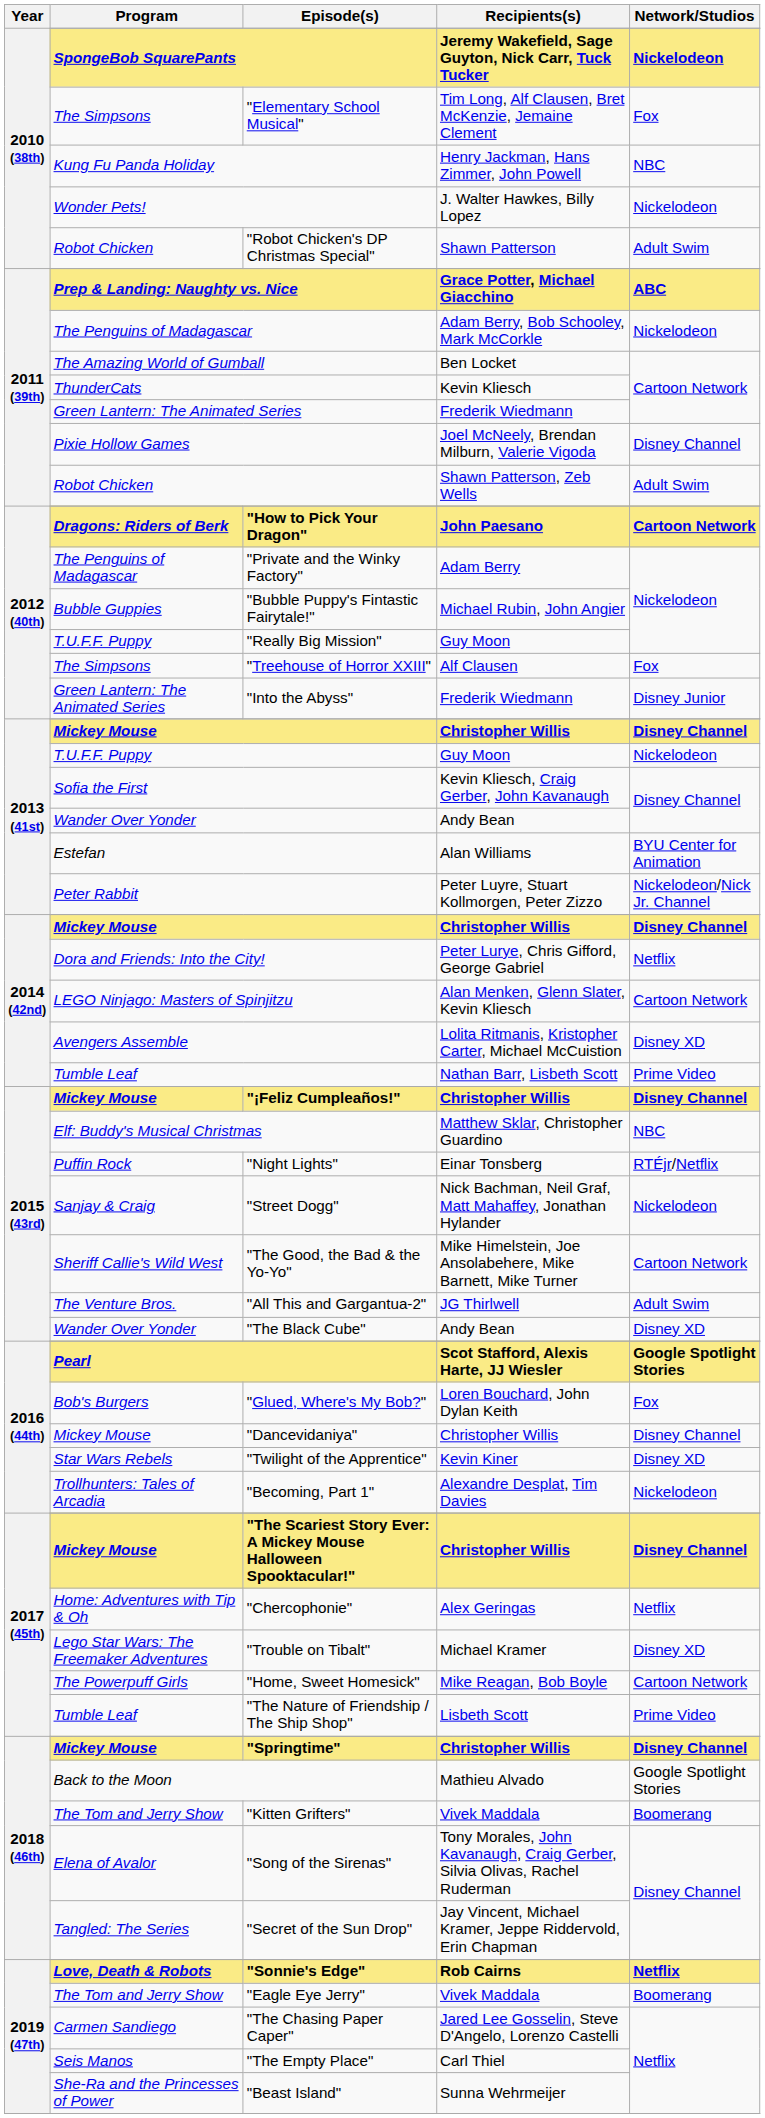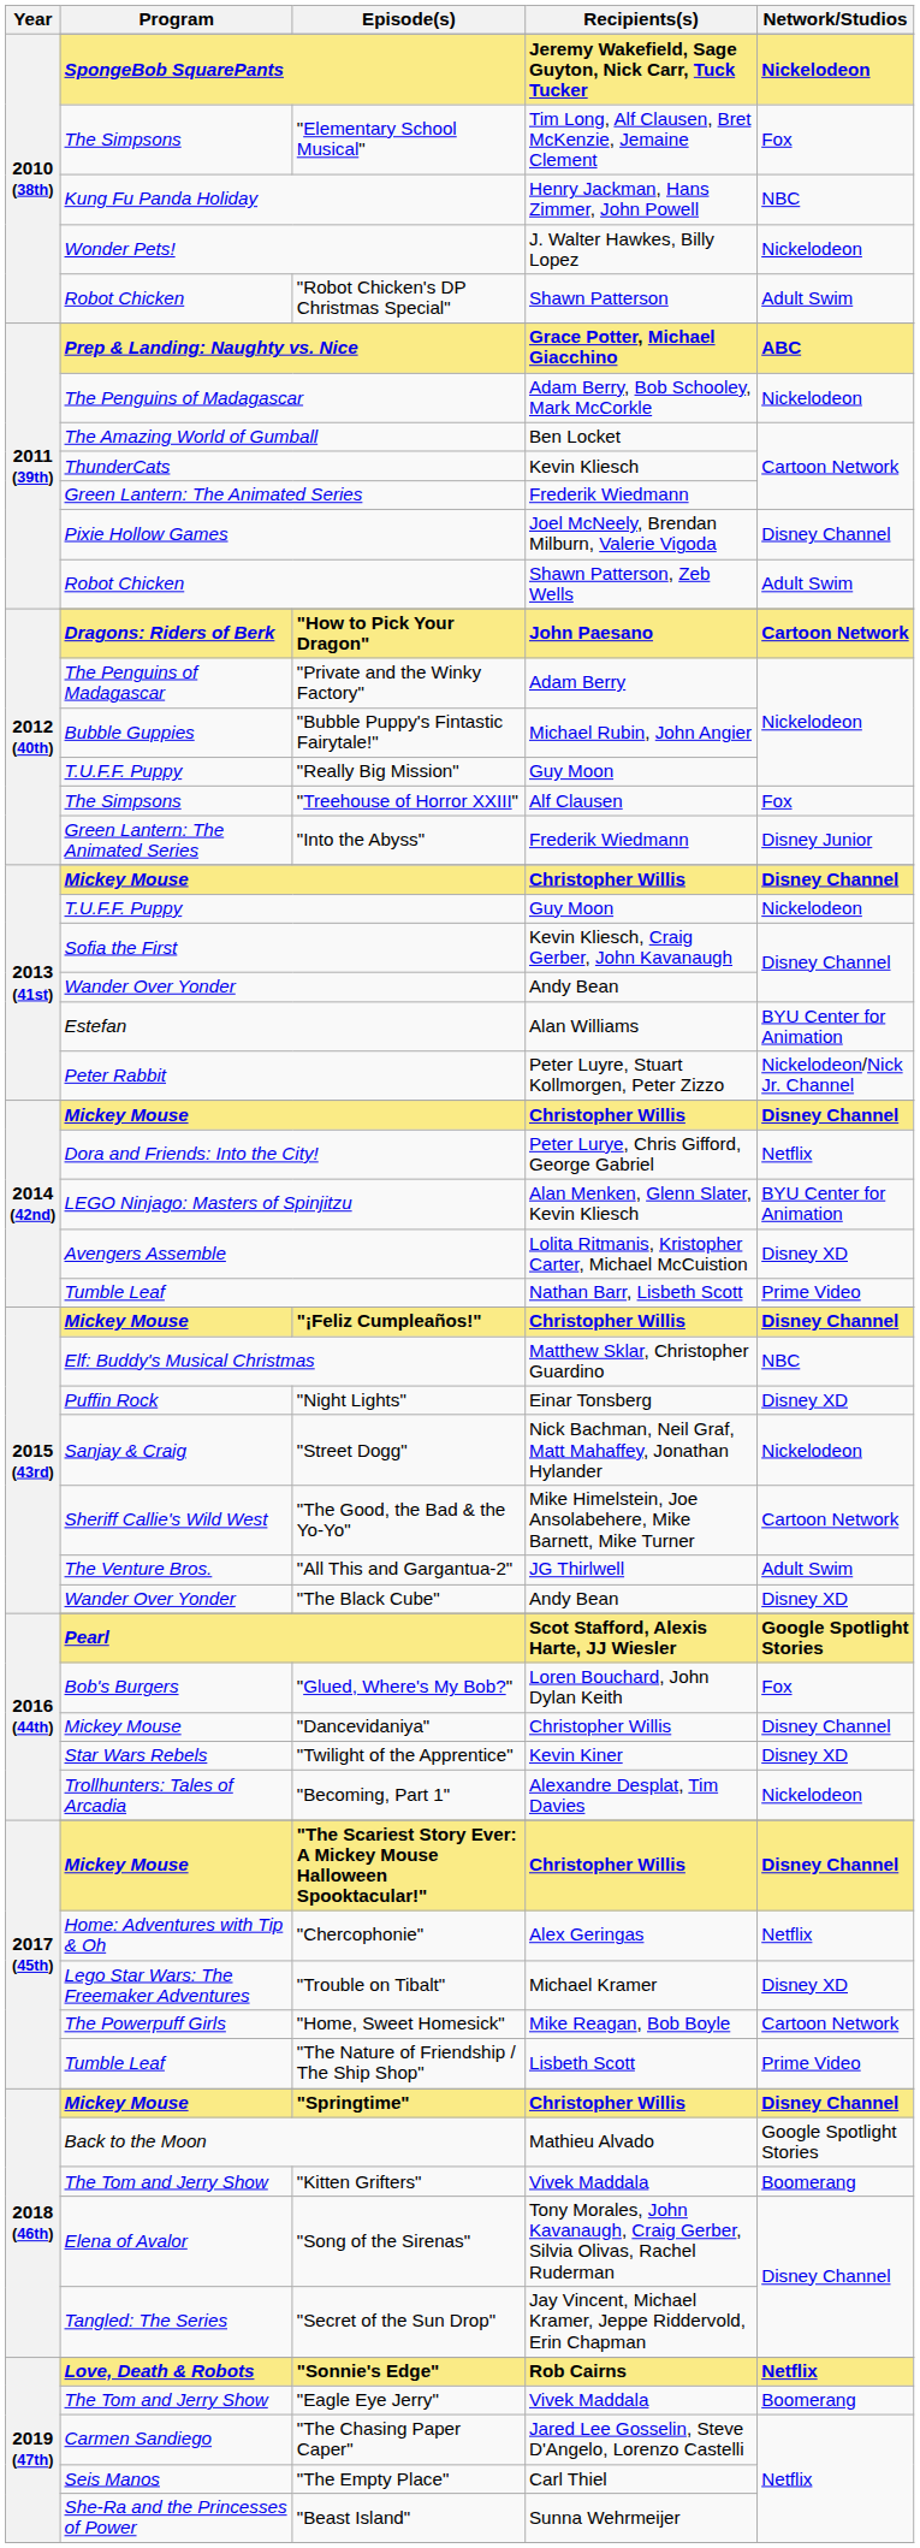 <table class="wikitable" style="width:90%;">
 <tr>
 <th style="width:3%;">Year</th>
 <th style="width:25%;">Program</th>
 <th style="width:25%;">Episode(s)</th>
 <th style="width:25%;">Recipients(s)</th>
 <th style="width:15%;">Network/Studios</th>
 </tr>
 <tr>
 <th rowspan="6" style="text-align:center;">2010 <br><small>(<a href='#'>38th</a>)</small><br></th>
 </tr>
 <tr style="background:#FAEB86;">
 <td colspan="2"><strong><em><a href='#'>SpongeBob SquarePants</a></em></strong></td>
 <td><strong>Jeremy Wakefield, Sage Guyton, Nick Carr, <a href='#'>Tuck Tucker</a></strong></td>
 <td><strong><a href='#'>Nickelodeon</a></strong></td>
 </tr>
 <tr>
 <td><em><a href='#'>The Simpsons</a></em></td>
 <td>"<a href='#'>Elementary School Musical</a>"</td>
 <td><a href='#'>Tim Long</a>, <a href='#'>Alf Clausen</a>, <a href='#'>Bret McKenzie</a>, <a href='#'>Jemaine Clement</a></td>
 <td><a href='#'>Fox</a></td>
 </tr>
 <tr>
 <td colspan="2"><em><a href='#'>Kung Fu Panda Holiday</a></em></td>
 <td><a href='#'>Henry Jackman</a>, <a href='#'>Hans Zimmer</a>, <a href='#'>John Powell</a></td>
 <td><a href='#'>NBC</a></td>
 </tr>
 <tr>
 <td colspan="2"><em><a href='#'>Wonder Pets!</a></em></td>
 <td>J. Walter Hawkes, Billy Lopez</td>
 <td><a href='#'>Nickelodeon</a></td>
 </tr>
 <tr>
 <td><em><a href='#'>Robot Chicken</a></em></td>
 <td>"Robot Chicken's DP Christmas Special"</td>
 <td><a href='#'>Shawn Patterson</a></td>
 <td><a href='#'>Adult Swim</a></td>
 </tr>
 <tr>
 <th rowspan="8" style="text-align:center;">2011 <br><small>(<a href='#'>39th</a>)</small><br></th>
 </tr>
 <tr style="background:#FAEB86;">
 <td colspan="2"><strong><em><a href='#'>Prep & Landing: Naughty vs. Nice</a></em></strong></td>
 <td><strong><a href='#'>Grace Potter</a>, <a href='#'>Michael Giacchino</a></strong></td>
 <td><strong><a href='#'>ABC</a></strong></td>
 </tr>
 <tr>
 <td colspan="2"><em><a href='#'>The Penguins of Madagascar</a></em></td>
 <td><a href='#'>Adam Berry</a>, <a href='#'>Bob Schooley</a>, <a href='#'>Mark McCorkle</a></td>
 <td><a href='#'>Nickelodeon</a></td>
 </tr>
 <tr>
 <td colspan="2"><em><a href='#'>The Amazing World of Gumball</a></em></td>
 <td>Ben Locket</td>
 <td rowspan="3"><a href='#'>Cartoon Network</a></td>
 </tr>
 <tr>
 <td colspan="2"><em><a href='#'>ThunderCats</a></em></td>
 <td>Kevin Kliesch</td>
 </tr>
 <tr>
 <td colspan="2"><em><a href='#'>Green Lantern: The Animated Series</a></em></td>
 <td><a href='#'>Frederik Wiedmann</a></td>
 </tr>
 <tr>
 <td colspan="2"><em><a href='#'>Pixie Hollow Games</a></em></td>
 <td><a href='#'>Joel McNeely</a>, Brendan Milburn, <a href='#'>Valerie Vigoda</a></td>
 <td><a href='#'>Disney Channel</a></td>
 </tr>
 <tr>
 <td colspan="2"><em><a href='#'>Robot Chicken</a></em></td>
 <td><a href='#'>Shawn Patterson</a>, <a href='#'>Zeb Wells</a></td>
 <td><a href='#'>Adult Swim</a></td>
 </tr>
 <tr>
 <th rowspan="7" style="text-align:center;">2012 <br><small>(<a href='#'>40th</a>)</small><br></th>
 </tr>
 <tr style="background:#FAEB86;">
 <td><strong><em><a href='#'>Dragons: Riders of Berk</a></em></strong></td>
 <td><strong>"How to Pick Your Dragon"</strong></td>
 <td><strong><a href='#'>John Paesano</a></strong></td>
 <td><strong><a href='#'>Cartoon Network</a></strong></td>
 </tr>
 <tr>
 <td><em><a href='#'>The Penguins of Madagascar</a></em></td>
 <td>"Private and the Winky Factory"</td>
 <td><a href='#'>Adam Berry</a></td>
 <td rowspan="3"><a href='#'>Nickelodeon</a></td>
 </tr>
 <tr>
 <td><em><a href='#'>Bubble Guppies</a></em></td>
 <td>"Bubble Puppy's Fintastic Fairytale!"</td>
 <td><a href='#'>Michael Rubin</a>, <a href='#'>John Angier</a></td>
 </tr>
 <tr>
 <td><em><a href='#'>T.U.F.F. Puppy</a></em></td>
 <td>"Really Big Mission"</td>
 <td><a href='#'>Guy Moon</a></td>
 </tr>
 <tr>
 <td><em><a href='#'>The Simpsons</a></em></td>
 <td>"<a href='#'>Treehouse of Horror XXIII</a>"</td>
 <td><a href='#'>Alf Clausen</a></td>
 <td><a href='#'>Fox</a></td>
 </tr>
 <tr>
 <td><em><a href='#'>Green Lantern: The Animated Series</a></em></td>
 <td>"Into the Abyss"</td>
 <td><a href='#'>Frederik Wiedmann</a></td>
 <td><a href='#'>Disney Junior</a></td>
 </tr>
 <tr>
 <th rowspan="7" style="text-align:center;">2013 <br><small>(<a href='#'>41st</a>)</small><br></th>
 </tr>
 <tr style="background:#FAEB86;">
 <td colspan="2"><strong><em><a href='#'>Mickey Mouse</a></em></strong></td>
 <td><strong><a href='#'>Christopher Willis</a></strong></td>
 <td><strong><a href='#'>Disney Channel</a></strong></td>
 </tr>
 <tr>
 <td colspan="2"><em><a href='#'>T.U.F.F. Puppy</a></em></td>
 <td><a href='#'>Guy Moon</a></td>
 <td><a href='#'>Nickelodeon</a></td>
 </tr>
 <tr>
 <td colspan="2"><em><a href='#'>Sofia the First</a></em></td>
 <td>Kevin Kliesch, <a href='#'>Craig Gerber</a>, <a href='#'>John Kavanaugh</a></td>
 <td rowspan="2"><a href='#'>Disney Channel</a></td>
 </tr>
 <tr>
 <td colspan="2"><em><a href='#'>Wander Over Yonder</a></em></td>
 <td>Andy Bean</td>
 </tr>
 <tr>
 <td colspan="2"><em>Estefan</em></td>
 <td>Alan Williams</td>
 <td><a href='#'>BYU Center for Animation</a></td>
 </tr>
 <tr>
 <td colspan="2"><em><a href='#'>Peter Rabbit</a></em></td>
 <td>Peter Luyre, Stuart Kollmorgen, Peter Zizzo</td>
 <td><a href='#'>Nickelodeon</a>/<a href='#'>Nick Jr. Channel</a></td>
 </tr>
 <tr>
 <th rowspan="6" style="text-align:center;">2014 <br><small>(<a href='#'>42nd</a>)</small><br></th>
 </tr>
 <tr style="background:#FAEB86;">
 <td colspan="2"><strong><em><a href='#'>Mickey Mouse</a></em></strong></td>
 <td><strong><a href='#'>Christopher Willis</a></strong></td>
 <td><strong><a href='#'>Disney Channel</a></strong></td>
 </tr>
 <tr>
 <td colspan="2"><em><a href='#'>Dora and Friends: Into the City!</a></em></td>
 <td><a href='#'>Peter Lurye</a>, Chris Gifford, George Gabriel</td>
 <td><a href='#'>Netflix</a></td>
 </tr>
 <tr>
 <td colspan="2"><em><a href='#'>LEGO Ninjago: Masters of Spinjitzu</a></em></td>
 <td><a href='#'>Alan Menken</a>, <a href='#'>Glenn Slater</a>, Kevin Kliesch</td>
-<td><a href='#'>Cartoon Network</a></td>
+<td><a href='#'>BYU Center for Animation</a></td>
 </tr>
 <tr>
 <td colspan="2"><em><a href='#'>Avengers Assemble</a></em></td>
 <td><a href='#'>Lolita Ritmanis</a>, <a href='#'>Kristopher Carter</a>, Michael McCuistion</td>
 <td><a href='#'>Disney XD</a></td>
 </tr>
 <tr>
 <td colspan="2"><em><a href='#'>Tumble Leaf</a></em></td>
 <td><a href='#'>Nathan Barr</a>, <a href='#'>Lisbeth Scott</a></td>
 <td><a href='#'>Prime Video</a></td>
 </tr>
 <tr>
 <th rowspan="8" style="text-align:center;">2015 <br><small>(<a href='#'>43rd</a>)</small><br></th>
 </tr>
 <tr style="background:#FAEB86;">
 <td><strong><em><a href='#'>Mickey Mouse</a></em></strong></td>
 <td><strong>"¡Feliz Cumpleaños!"</strong></td>
 <td><strong><a href='#'>Christopher Willis</a></strong></td>
 <td><strong><a href='#'>Disney  Channel</a></strong></td>
 </tr>
 <tr>
 <td colspan="2"><em><a href='#'>Elf: Buddy's Musical Christmas</a></em></td>
 <td><a href='#'>Matthew Sklar</a>, Christopher Guardino</td>
 <td><a href='#'>NBC</a></td>
 </tr>
 <tr>
 <td><em><a href='#'>Puffin Rock</a></em></td>
 <td>"Night Lights"</td>
 <td>Einar Tonsberg</td>
-<td><a href='#'>RTÉjr</a>/<a href='#'>Netflix</a></td>
+<td><a href='#'>Disney XD</a></td>
 </tr>
 <tr>
 <td><em><a href='#'>Sanjay & Craig</a></em></td>
 <td>"Street Dogg"</td>
 <td>Nick Bachman, Neil Graf, <a href='#'>Matt Mahaffey</a>, Jonathan Hylander</td>
 <td><a href='#'>Nickelodeon</a></td>
 </tr>
 <tr>
 <td><em><a href='#'>Sheriff Callie's Wild West</a></em></td>
 <td>"The Good, the Bad & the Yo-Yo"</td>
 <td>Mike Himelstein, Joe Ansolabehere, Mike Barnett, Mike Turner</td>
 <td><a href='#'>Cartoon Network</a></td>
 </tr>
 <tr>
 <td><em><a href='#'>The Venture Bros.</a></em></td>
 <td>"All This and Gargantua-2"</td>
 <td><a href='#'>JG Thirlwell</a></td>
 <td><a href='#'>Adult Swim</a></td>
 </tr>
 <tr>
 <td><em><a href='#'>Wander Over Yonder</a></em></td>
 <td>"The Black Cube"</td>
 <td>Andy Bean</td>
 <td><a href='#'>Disney XD</a></td>
 </tr>
 <tr>
 <th rowspan="6" style="text-align:center;">2016 <br><small>(<a href='#'>44th</a>)</small><br></th>
 </tr>
 <tr style="background:#FAEB86;">
 <td colspan="2"><strong><em><a href='#'>Pearl</a></em></strong></td>
 <td><strong>Scot Stafford, Alexis Harte, JJ Wiesler</strong></td>
 <td><strong>Google Spotlight Stories</strong></td>
 </tr>
 <tr>
 <td><em><a href='#'>Bob's Burgers</a></em></td>
 <td>"<a href='#'>Glued, Where's My Bob?</a>"</td>
 <td><a href='#'>Loren Bouchard</a>, John Dylan Keith</td>
 <td><a href='#'>Fox</a></td>
 </tr>
 <tr>
 <td><em><a href='#'>Mickey Mouse</a></em></td>
 <td>"Dancevidaniya"</td>
 <td><a href='#'>Christopher Willis</a></td>
 <td><a href='#'>Disney Channel</a></td>
 </tr>
 <tr>
 <td><em><a href='#'>Star Wars Rebels</a></em></td>
 <td>"Twilight of the Apprentice"</td>
 <td><a href='#'>Kevin Kiner</a></td>
 <td><a href='#'>Disney XD</a></td>
 </tr>
 <tr>
 <td><em><a href='#'>Trollhunters: Tales of Arcadia</a></em></td>
 <td>"Becoming, Part 1"</td>
 <td><a href='#'>Alexandre Desplat</a>, <a href='#'>Tim Davies</a></td>
 <td><a href='#'>Nickelodeon</a></td>
 </tr>
 <tr>
 <th rowspan="6" style="text-align:center;">2017 <br><small>(<a href='#'>45th</a>)</small><br></th>
 </tr>
 <tr style="background:#FAEB86;">
 <td><strong><em><a href='#'>Mickey Mouse</a></em></strong></td>
 <td><strong>"The Scariest Story Ever: A Mickey Mouse Halloween Spooktacular!"</strong></td>
 <td><strong><a href='#'>Christopher Willis</a></strong></td>
 <td><strong><a href='#'>Disney Channel</a></strong></td>
 </tr>
 <tr>
 <td><em><a href='#'>Home: Adventures with Tip & Oh</a></em></td>
 <td>"Chercophonie"</td>
 <td><a href='#'>Alex Geringas</a></td>
 <td><a href='#'>Netflix</a></td>
 </tr>
 <tr>
 <td><em><a href='#'>Lego Star Wars: The Freemaker Adventures</a></em></td>
 <td>"Trouble on Tibalt"</td>
 <td>Michael Kramer</td>
 <td><a href='#'>Disney XD</a></td>
 </tr>
 <tr>
 <td><em><a href='#'>The Powerpuff Girls</a></em></td>
 <td>"Home, Sweet Homesick"</td>
 <td><a href='#'>Mike Reagan</a>, <a href='#'>Bob Boyle</a></td>
 <td><a href='#'>Cartoon Network</a></td>
 </tr>
 <tr>
 <td><em><a href='#'>Tumble Leaf</a></em></td>
 <td>"The Nature of Friendship / The Ship Shop"</td>
 <td><a href='#'>Lisbeth Scott</a></td>
 <td><a href='#'>Prime Video</a></td>
 </tr>
 <tr>
 <th rowspan="6" style="text-align:center;">2018 <br><small>(<a href='#'>46th</a>)</small><br></th>
 </tr>
 <tr style="background:#FAEB86;">
 <td><strong><em><a href='#'>Mickey Mouse</a></em></strong></td>
 <td><strong>"Springtime"</strong></td>
 <td><strong><a href='#'>Christopher Willis</a></strong></td>
 <td><strong><a href='#'>Disney Channel</a></strong></td>
 </tr>
 <tr>
 <td colspan="2"><em>Back to the Moon</em></td>
 <td>Mathieu Alvado</td>
 <td>Google Spotlight Stories</td>
 </tr>
 <tr>
 <td><em><a href='#'>The Tom and Jerry Show</a></em></td>
 <td>"Kitten Grifters"</td>
 <td><a href='#'>Vivek Maddala</a></td>
 <td><a href='#'>Boomerang</a></td>
 </tr>
 <tr>
 <td><em><a href='#'>Elena of Avalor</a></em></td>
 <td>"Song of the Sirenas"</td>
 <td>Tony Morales, <a href='#'>John Kavanaugh</a>, <a href='#'>Craig Gerber</a>, Silvia Olivas, Rachel Ruderman</td>
 <td rowspan="2"><a href='#'>Disney Channel</a></td>
 </tr>
 <tr>
 <td><em><a href='#'>Tangled: The Series</a></em></td>
 <td>"Secret of the Sun Drop"</td>
 <td>Jay Vincent, Michael Kramer, Jeppe Riddervold, Erin Chapman</td>
 </tr>
 <tr>
 <th rowspan="6" style="text-align:center;">2019 <br><small>(<a href='#'>47th</a>)</small><br></th>
 </tr>
 <tr style="background:#FAEB86;">
 <td><strong><em><a href='#'>Love, Death & Robots</a></em></strong></td>
 <td><strong>"Sonnie's Edge"</strong></td>
 <td><strong>Rob Cairns</strong></td>
 <td><strong><a href='#'>Netflix</a></strong></td>
 </tr>
 <tr>
 <td><em><a href='#'>The Tom and Jerry Show</a></em></td>
 <td>"Eagle Eye Jerry"</td>
 <td><a href='#'>Vivek Maddala</a></td>
 <td><a href='#'>Boomerang</a></td>
 </tr>
 <tr>
 <td><em><a href='#'>Carmen Sandiego</a></em></td>
 <td>"The Chasing Paper Caper"</td>
 <td><a href='#'>Jared Lee Gosselin</a>, Steve D'Angelo, Lorenzo Castelli</td>
 <td rowspan="3"><a href='#'>Netflix</a></td>
 </tr>
 <tr>
 <td><em><a href='#'>Seis Manos</a></em></td>
 <td>"The Empty Place"</td>
 <td>Carl Thiel</td>
 </tr>
 <tr>
 <td><em><a href='#'>She-Ra and the Princesses of Power</a></em></td>
 <td>"Beast Island"</td>
 <td>Sunna Wehrmeijer</td>
 </tr>
 <tr>
 </tr>
 </table>
